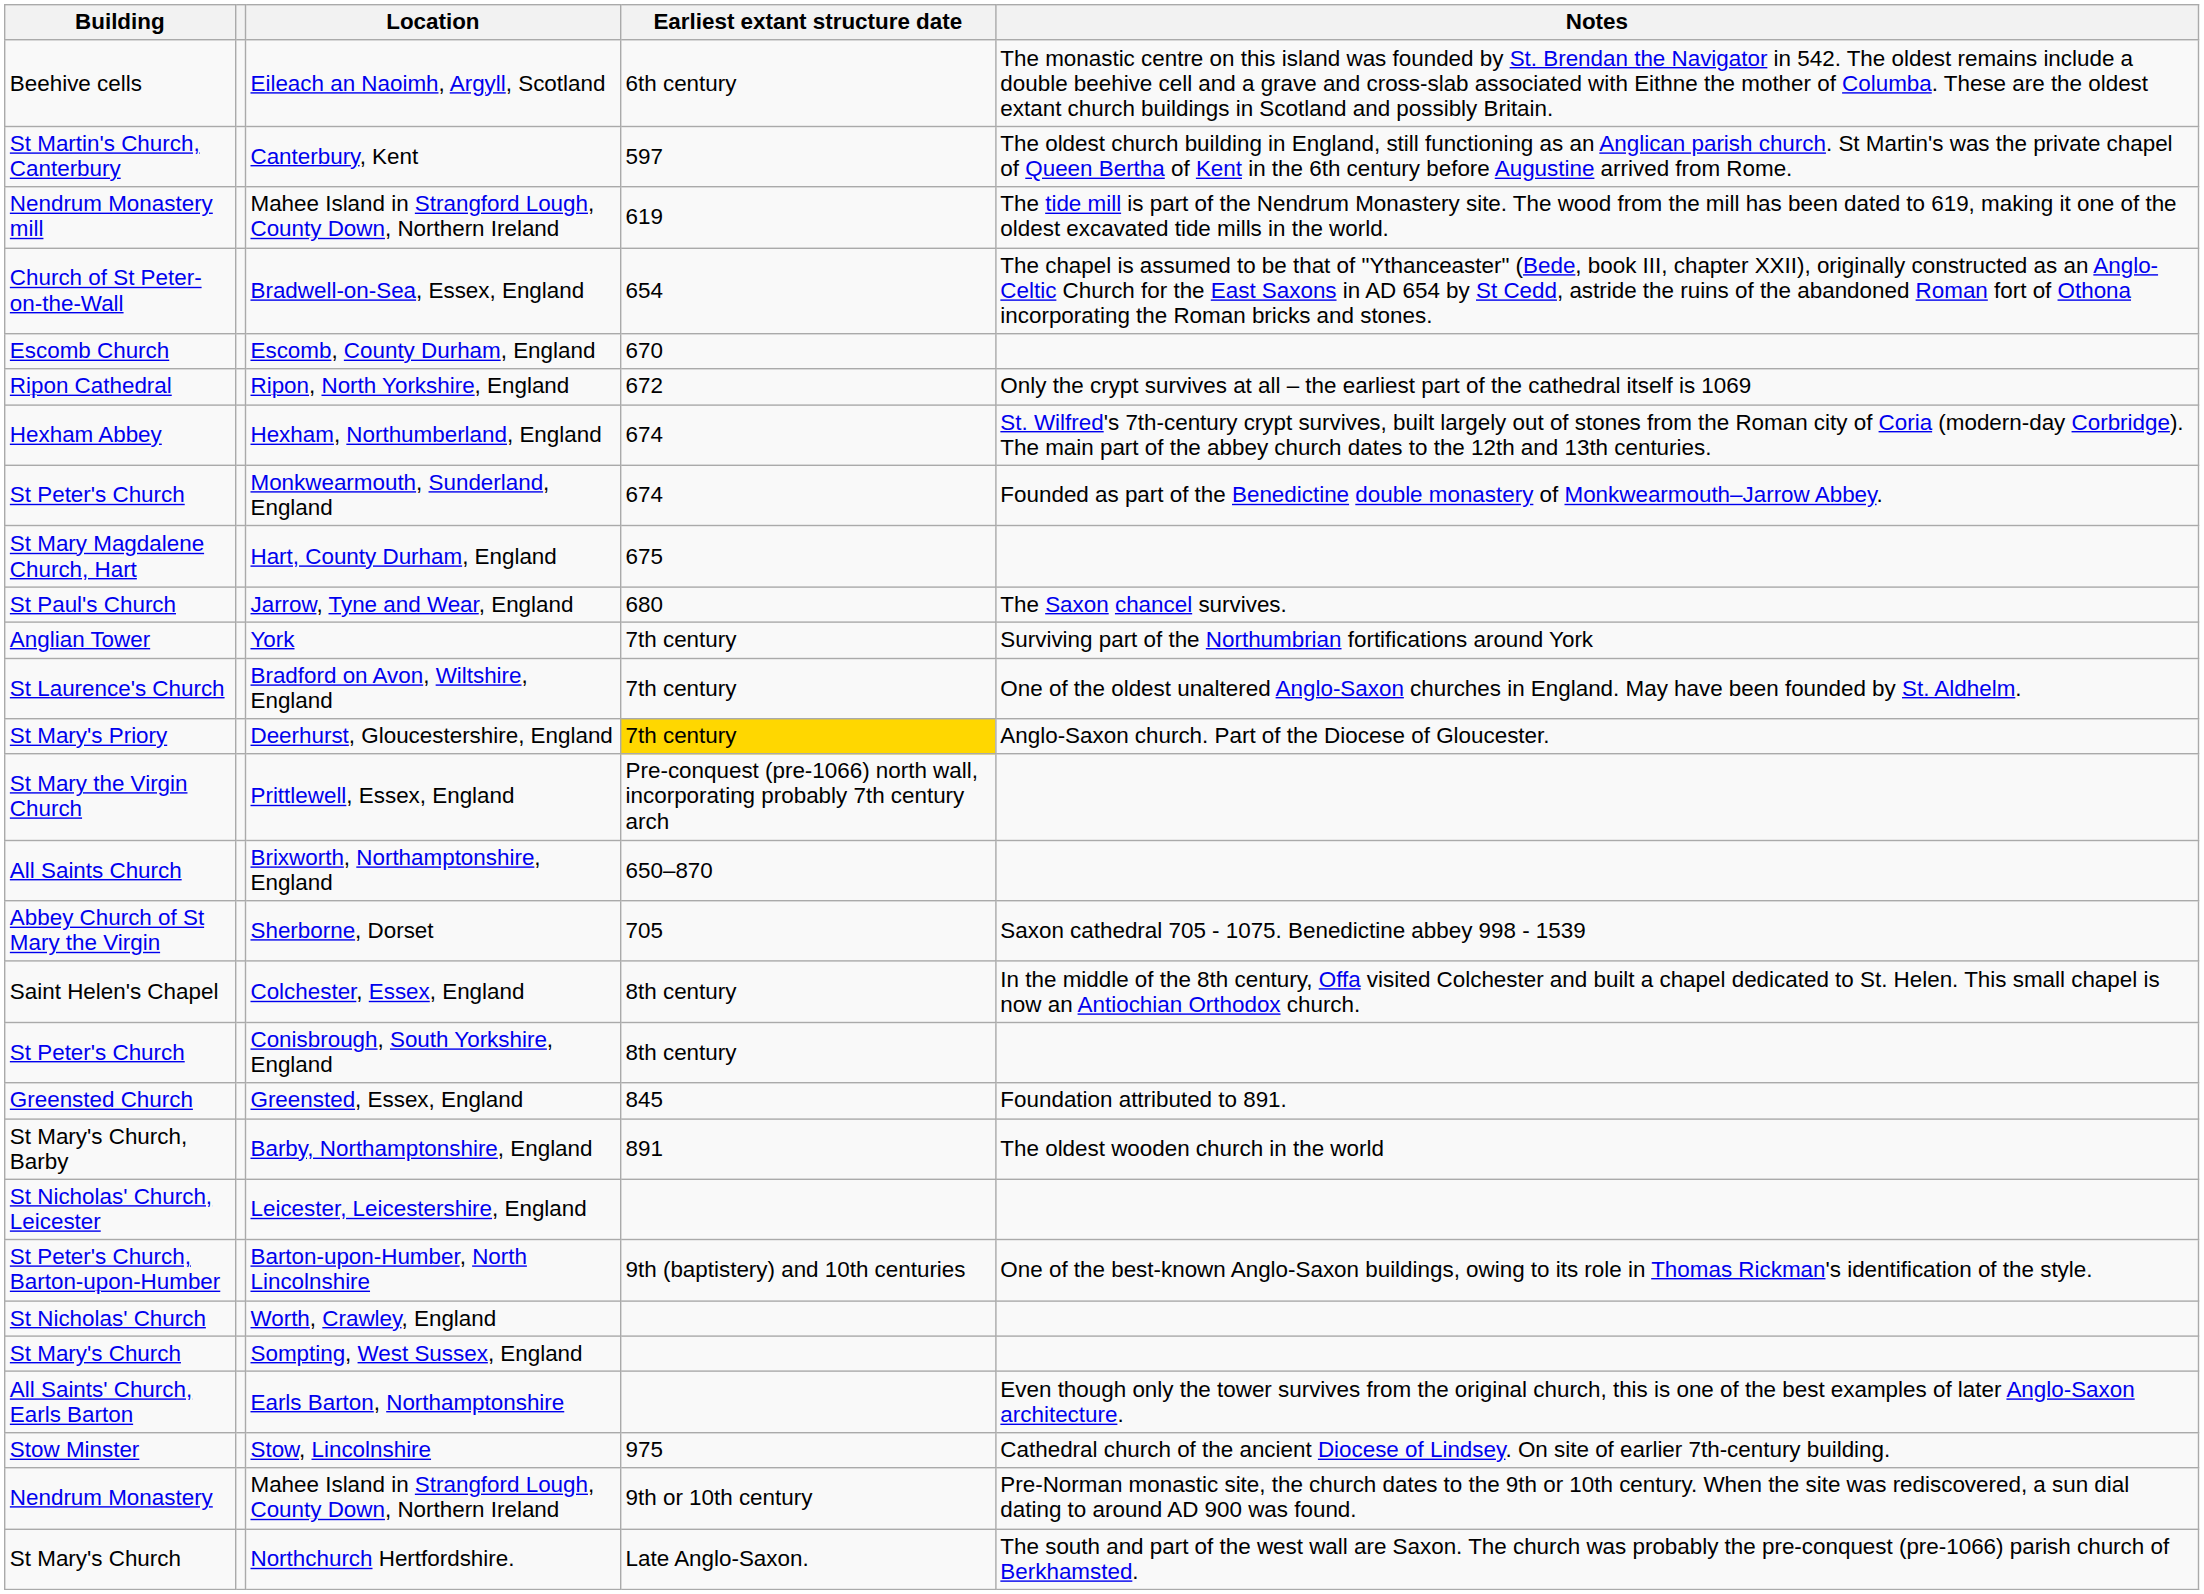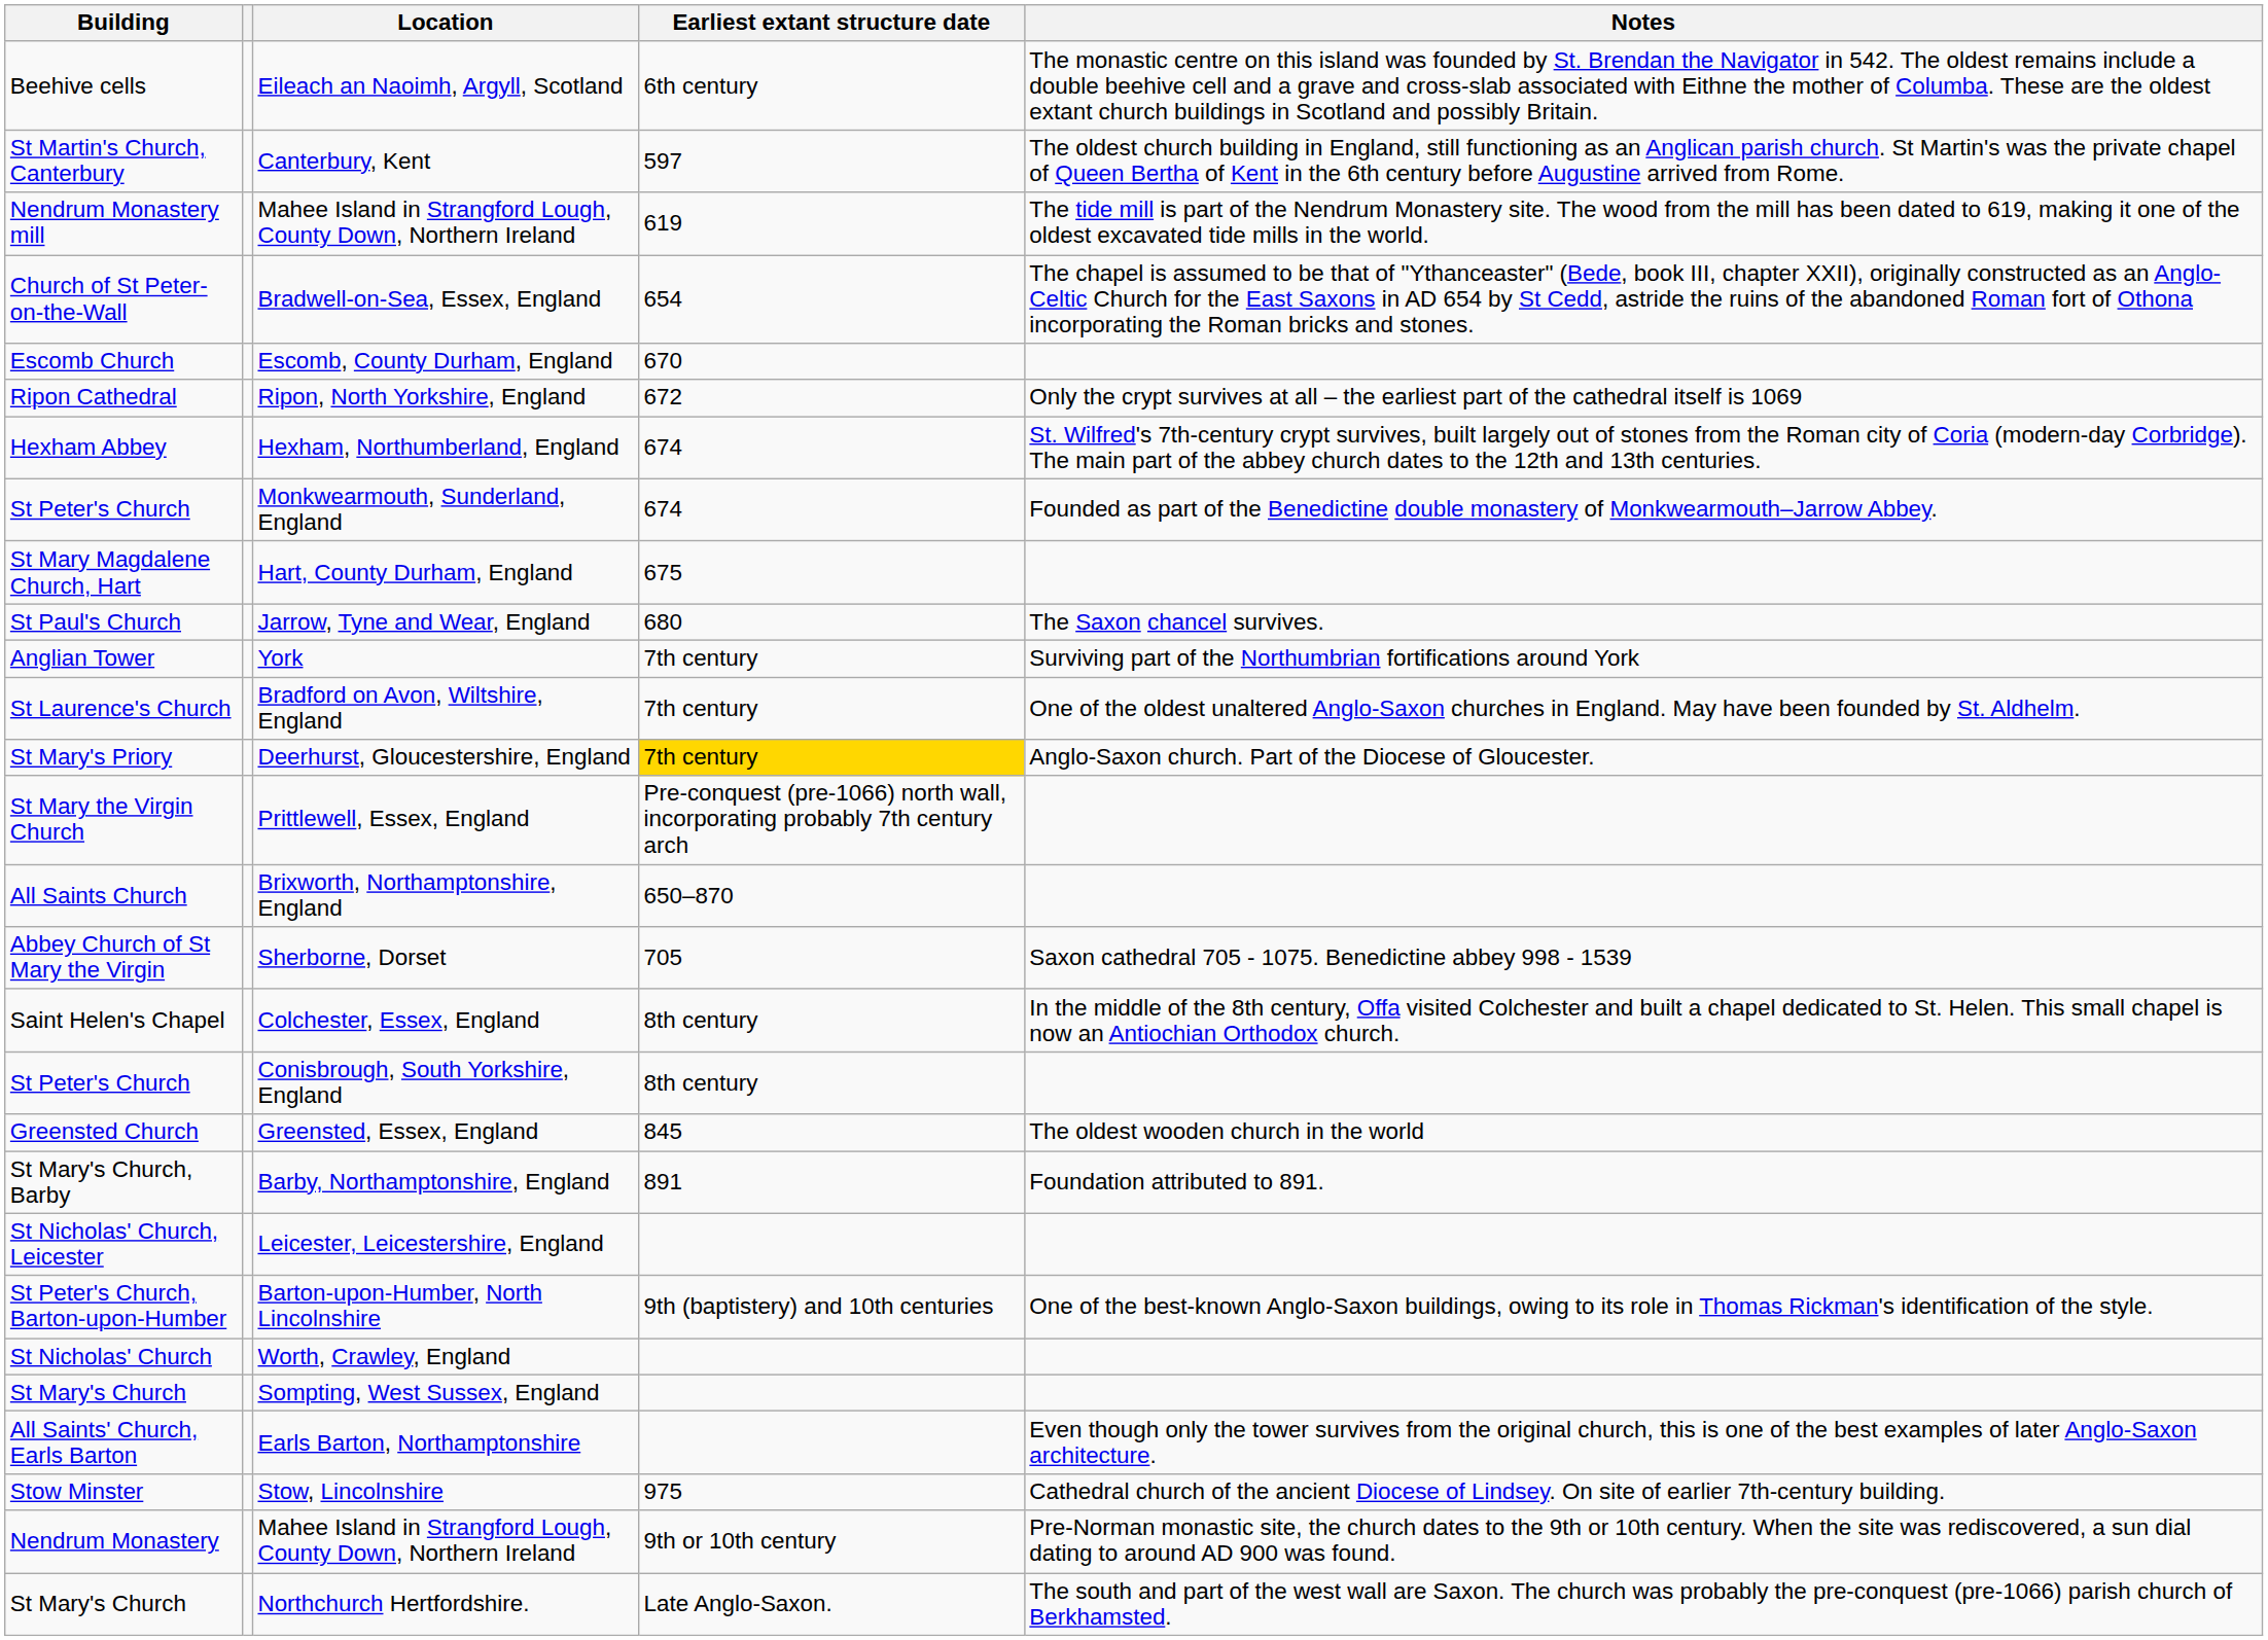 <table class="wikitable">
 <tr>
 <th>Building</th>
 <th></th>
 <th>Location</th>
 <th>Earliest extant structure date</th>
 <th>Notes</th>
 </tr>
 <tr>
 <td>Beehive cells</td>
 <td></td>
 <td><a href='#'>Eileach an Naoimh</a>, <a href='#'>Argyll</a>, Scotland</td>
 <td>6th century</td>
 <td>The monastic centre on this island was founded by <a href='#'>St. Brendan the Navigator</a> in 542. The oldest remains include a double beehive cell and a grave and cross-slab associated with Eithne the mother of <a href='#'>Columba</a>. These are the oldest extant church buildings in Scotland and possibly Britain.</td>
 </tr>
 <tr>
 <td><a href='#'>St Martin's Church, Canterbury</a></td>
 <td></td>
 <td><a href='#'>Canterbury</a>, Kent</td>
 <td>597</td>
 <td>The oldest church building in England, still functioning as an <a href='#'>Anglican parish church</a>. St Martin's was the private chapel of <a href='#'>Queen Bertha</a> of <a href='#'>Kent</a> in the 6th century before <a href='#'>Augustine</a> arrived from Rome.</td>
 </tr>
 <tr>
 <td><a href='#'>Nendrum Monastery mill</a></td>
 <td></td>
 <td>Mahee Island in <a href='#'>Strangford Lough</a>, <a href='#'>County Down</a>, Northern Ireland</td>
 <td>619</td>
 <td>The <a href='#'>tide mill</a> is part of the Nendrum Monastery site. The wood from the mill has been dated to 619, making it one of the oldest excavated tide mills in the world.</td>
 </tr>
 <tr>
 <td><a href='#'>Church of St Peter-on-the-Wall</a></td>
 <td></td>
 <td><a href='#'>Bradwell-on-Sea</a>, Essex, England</td>
 <td>654</td>
 <td>The chapel is assumed to be that of "Ythanceaster" (<a href='#'>Bede</a>, book III, chapter XXII), originally constructed as an <a href='#'>Anglo-Celtic</a> Church for the <a href='#'>East Saxons</a> in AD 654 by <a href='#'>St Cedd</a>, astride the ruins of the abandoned <a href='#'>Roman</a> fort of <a href='#'>Othona</a> incorporating the Roman bricks and stones.</td>
 </tr>
 <tr>
 <td><a href='#'>Escomb Church</a></td>
 <td></td>
 <td><a href='#'>Escomb</a>, <a href='#'>County Durham</a>, England</td>
 <td>670</td>
 <td></td>
 </tr>
 <tr>
 <td><a href='#'>Ripon Cathedral</a></td>
 <td></td>
 <td><a href='#'>Ripon</a>, <a href='#'>North Yorkshire</a>, England</td>
 <td>672</td>
 <td>Only the crypt survives at all – the earliest part of the cathedral itself is 1069</td>
 </tr>
 <tr>
 <td><a href='#'>Hexham Abbey</a></td>
 <td></td>
 <td><a href='#'>Hexham</a>, <a href='#'>Northumberland</a>, England</td>
 <td>674</td>
 <td><a href='#'>St. Wilfred</a>'s 7th-century crypt survives, built largely out of stones from the Roman city of <a href='#'>Coria</a> (modern-day <a href='#'>Corbridge</a>). The main part of the abbey church dates to the 12th and 13th centuries.</td>
 </tr>
 <tr>
 <td><a href='#'>St Peter's Church</a></td>
 <td></td>
 <td><a href='#'>Monkwearmouth</a>, <a href='#'>Sunderland</a>, England</td>
 <td>674</td>
 <td>Founded as part of the <a href='#'>Benedictine</a> <a href='#'>double monastery</a> of <a href='#'>Monkwearmouth–Jarrow Abbey</a>.</td>
 </tr>
 <tr>
 <td><a href='#'>St Mary Magdalene Church, Hart</a></td>
 <td></td>
 <td><a href='#'>Hart, County Durham</a>, England</td>
 <td>675</td>
 <td></td>
 </tr>
 <tr>
 <td><a href='#'>St Paul's Church</a></td>
 <td></td>
 <td><a href='#'>Jarrow</a>, <a href='#'>Tyne and Wear</a>, England</td>
 <td>680</td>
 <td>The <a href='#'>Saxon</a> <a href='#'>chancel</a> survives.</td>
 </tr>
 <tr>
 <td><a href='#'>Anglian Tower</a></td>
 <td></td>
 <td><a href='#'>York</a></td>
 <td>7th century</td>
 <td>Surviving part of the <a href='#'>Northumbrian</a> fortifications around York</td>
 </tr>
 <tr>
 <td><a href='#'>St Laurence's Church</a></td>
 <td></td>
 <td><a href='#'>Bradford on Avon</a>, <a href='#'>Wiltshire</a>, England</td>
 <td>7th century</td>
 <td>One of the oldest unaltered <a href='#'>Anglo-Saxon</a> churches in England. May have been founded by <a href='#'>St. Aldhelm</a>.</td>
 </tr>
 <tr>
 <td><a href='#'>St Mary's Priory</a></td>
 <td></td>
 <td><a href='#'>Deerhurst</a>, Gloucestershire, England</td>
 <td style="background: gold;">7th century</td>
 <td>Anglo-Saxon church. Part of the Diocese of Gloucester.</td>
 </tr>
 <tr>
 <td><a href='#'>St Mary the Virgin Church</a></td>
 <td></td>
 <td><a href='#'>Prittlewell</a>, Essex, England</td>
 <td>Pre-conquest (pre-1066) north wall, incorporating probably 7th century arch</td>
 </tr>
 <tr>
 <td><a href='#'>All Saints Church</a></td>
 <td></td>
 <td><a href='#'>Brixworth</a>, <a href='#'>Northamptonshire</a>, England</td>
 <td>650–870</td>
 <td></td>
 </tr>
 <tr>
 <td><a href='#'>Abbey Church of St Mary the Virgin</a></td>
 <td></td>
 <td><a href='#'>Sherborne</a>, Dorset</td>
 <td>705</td>
 <td>Saxon cathedral 705 - 1075. Benedictine abbey 998 - 1539</td>
 </tr>
 <tr>
 <td>Saint Helen's Chapel</td>
 <td></td>
 <td><a href='#'>Colchester</a>, <a href='#'>Essex</a>, England</td>
 <td>8th century</td>
 <td>In the middle of the 8th century, <a href='#'>Offa</a> visited Colchester and built a chapel dedicated to St. Helen. This small chapel is now an <a href='#'>Antiochian Orthodox</a> church.</td>
 </tr>
 <tr>
 <td><a href='#'>St Peter's Church</a></td>
 <td></td>
 <td><a href='#'>Conisbrough</a>, <a href='#'>South Yorkshire</a>, England</td>
 <td>8th century</td>
 <td></td>
 </tr>
 <tr>
 <td><a href='#'>Greensted Church</a></td>
 <td></td>
 <td><a href='#'>Greensted</a>, Essex, England</td>
 <td>845</td>
-<td>Foundation attributed to 891. </td>
+<td>The oldest wooden church in the world</td>
 </tr>
 <tr>
 <td>St Mary's Church, Barby</td>
 <td></td>
 <td><a href='#'>Barby, Northamptonshire</a>, England</td>
 <td>891</td>
-<td>The oldest wooden church in the world</td>
+<td>Foundation attributed to 891. </td>
 </tr>
 <tr>
 <td><a href='#'>St Nicholas' Church, Leicester</a></td>
 <td></td>
 <td><a href='#'>Leicester, Leicestershire</a>, England</td>
 <td></td>
 <td></td>
 </tr>
 <tr>
 <td><a href='#'>St Peter's Church, Barton-upon-Humber</a></td>
 <td></td>
 <td><a href='#'>Barton-upon-Humber</a>, <a href='#'>North Lincolnshire</a></td>
 <td>9th (baptistery) and 10th centuries</td>
 <td>One of the best-known Anglo-Saxon buildings, owing to its role in <a href='#'>Thomas Rickman</a>'s identification of the style.</td>
 </tr>
 <tr>
 <td><a href='#'>St Nicholas' Church</a></td>
 <td></td>
 <td><a href='#'>Worth</a>, <a href='#'>Crawley</a>, England</td>
 <td></td>
 <td></td>
 </tr>
 <tr>
 <td><a href='#'>St Mary's Church</a></td>
 <td></td>
 <td><a href='#'>Sompting</a>, <a href='#'>West Sussex</a>, England</td>
 <td></td>
 <td></td>
 </tr>
 <tr>
 <td><a href='#'>All Saints' Church, Earls Barton</a></td>
 <td></td>
 <td><a href='#'>Earls Barton</a>, <a href='#'>Northamptonshire</a></td>
 <td></td>
 <td>Even though only the tower survives from the original church, this is one of the best examples of later <a href='#'>Anglo-Saxon architecture</a>.</td>
 </tr>
 <tr>
 <td><a href='#'>Stow Minster</a></td>
 <td></td>
 <td><a href='#'>Stow</a>, <a href='#'>Lincolnshire</a></td>
 <td>975</td>
 <td>Cathedral church of the ancient <a href='#'>Diocese of Lindsey</a>. On site of earlier 7th-century building.</td>
 </tr>
 <tr>
 <td><a href='#'>Nendrum Monastery</a></td>
 <td></td>
 <td>Mahee Island in <a href='#'>Strangford Lough</a>, <a href='#'>County Down</a>, Northern Ireland</td>
 <td>9th or 10th century</td>
 <td>Pre-Norman monastic site, the church dates to the 9th or 10th century. When the site was rediscovered, a sun dial dating to around AD 900 was found.</td>
 </tr>
 <tr>
 <td>St Mary's Church</td>
 <td></td>
 <td><a href='#'>Northchurch</a> Hertfordshire.</td>
 <td>Late Anglo-Saxon.</td>
 <td>The south and part of the west wall are Saxon. The church was probably the pre-conquest (pre-1066) parish church of <a href='#'>Berkhamsted</a>.</td>
 </tr>
 </table>
